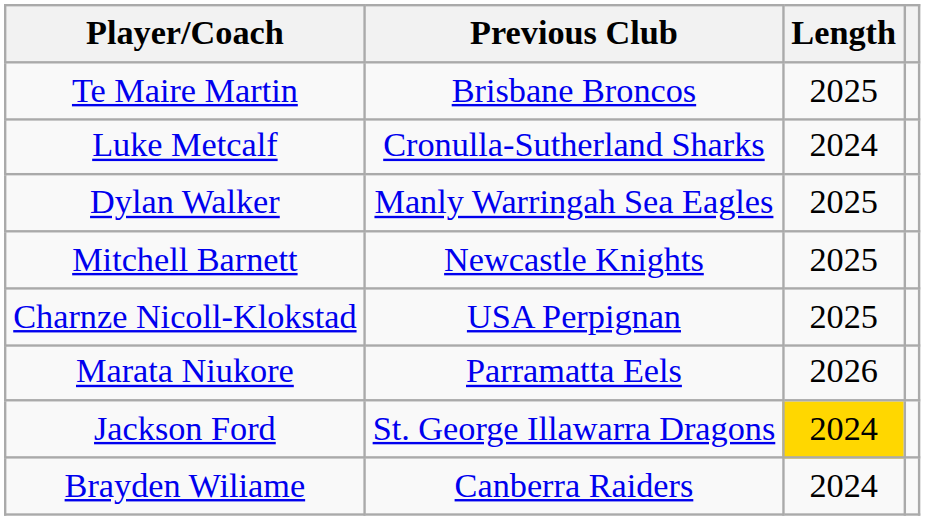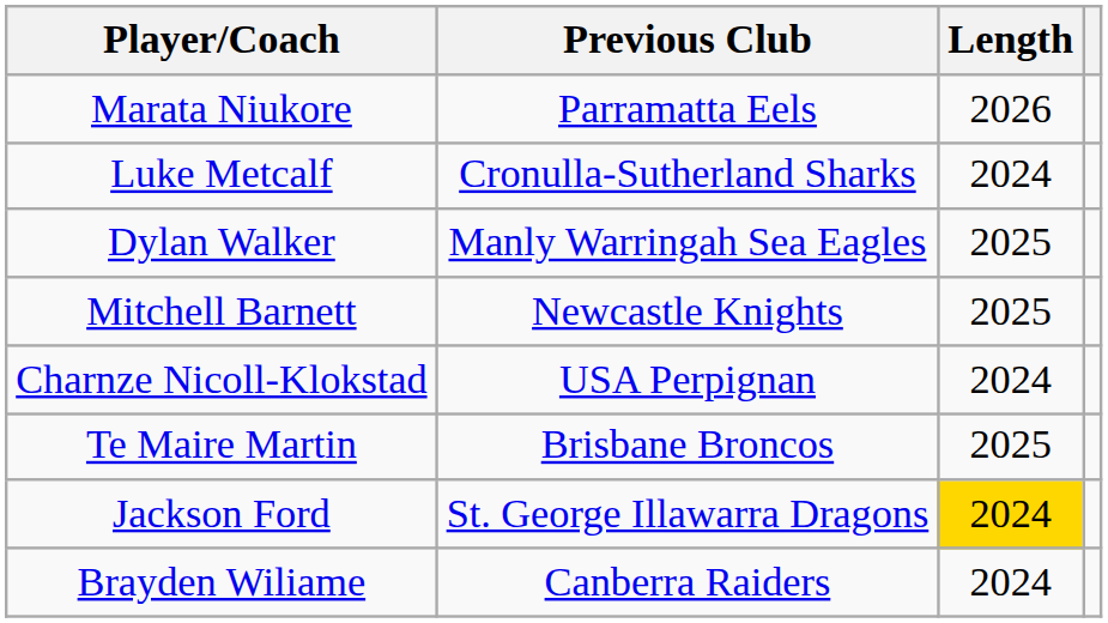 <table class="wikitable sortable" style="text-align: center; font-size:90%">
 <tr style="background:#efefef;">
 <th>Player/Coach</th>
 <th>Previous Club</th>
 <th>Length</th>
 <th></th>
 </tr>
 <tr>
-<td><a href='#'>Te Maire Martin</a></td>
-<td><a href='#'>Brisbane Broncos</a></td>
-<td>2025</td>
+<td><a href='#'>Marata Niukore</a></td>
+<td><a href='#'>Parramatta Eels</a></td>
+<td>2026</td>
 <td></td>
 </tr>
 <tr>
 <td><a href='#'>Luke Metcalf</a></td>
 <td><a href='#'>Cronulla-Sutherland Sharks</a></td>
 <td>2024</td>
 <td></td>
 </tr>
 <tr>
 <td><a href='#'>Dylan Walker</a></td>
 <td><a href='#'>Manly Warringah Sea Eagles</a></td>
 <td>2025</td>
 <td></td>
 </tr>
 <tr>
 <td><a href='#'>Mitchell Barnett</a></td>
 <td><a href='#'>Newcastle Knights</a></td>
 <td>2025</td>
 <td></td>
 </tr>
 <tr>
 <td><a href='#'>Charnze Nicoll-Klokstad</a></td>
 <td><a href='#'>USA Perpignan</a></td>
-<td>2025</td>
+<td>2024</td>
 <td></td>
 </tr>
 <tr>
-<td><a href='#'>Marata Niukore</a></td>
-<td><a href='#'>Parramatta Eels</a></td>
-<td>2026</td>
+<td><a href='#'>Te Maire Martin</a></td>
+<td><a href='#'>Brisbane Broncos</a></td>
+<td>2025</td>
 <td></td>
 </tr>
 <tr>
 <td><a href='#'>Jackson Ford</a></td>
 <td><a href='#'>St. George Illawarra Dragons</a></td>
 <td style="background: gold;">2024</td>
 <td></td>
 </tr>
 <tr>
 <td><a href='#'>Brayden Wiliame</a></td>
 <td><a href='#'>Canberra Raiders</a></td>
 <td>2024</td>
 <td></td>
 </tr>
 </table>
